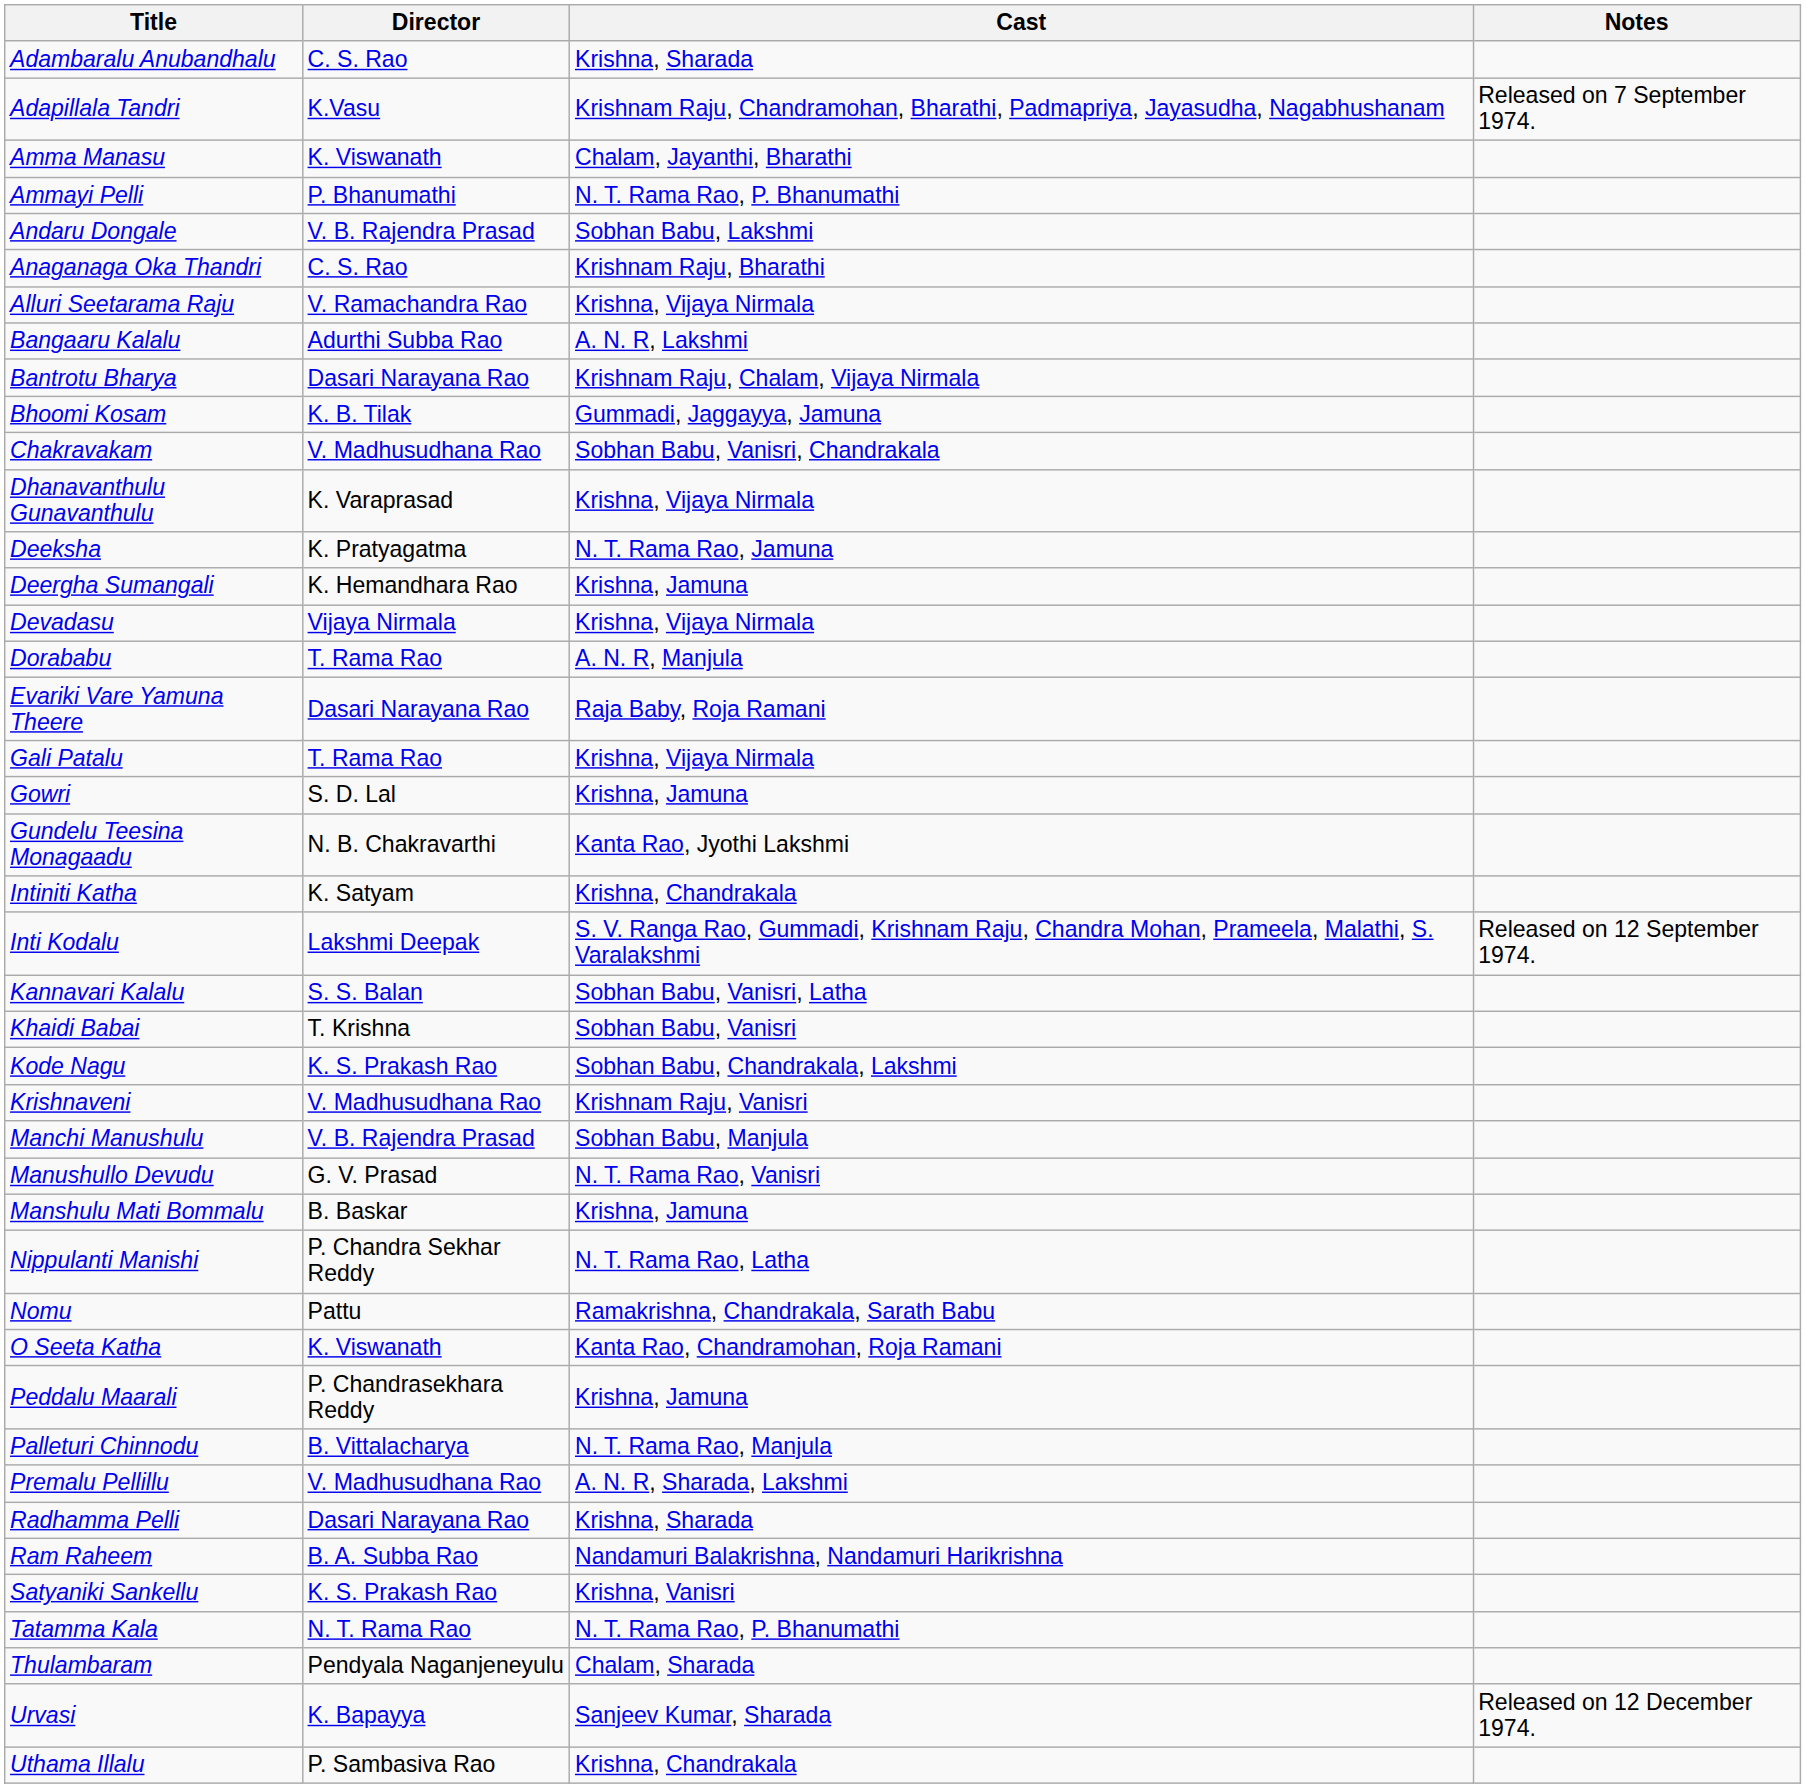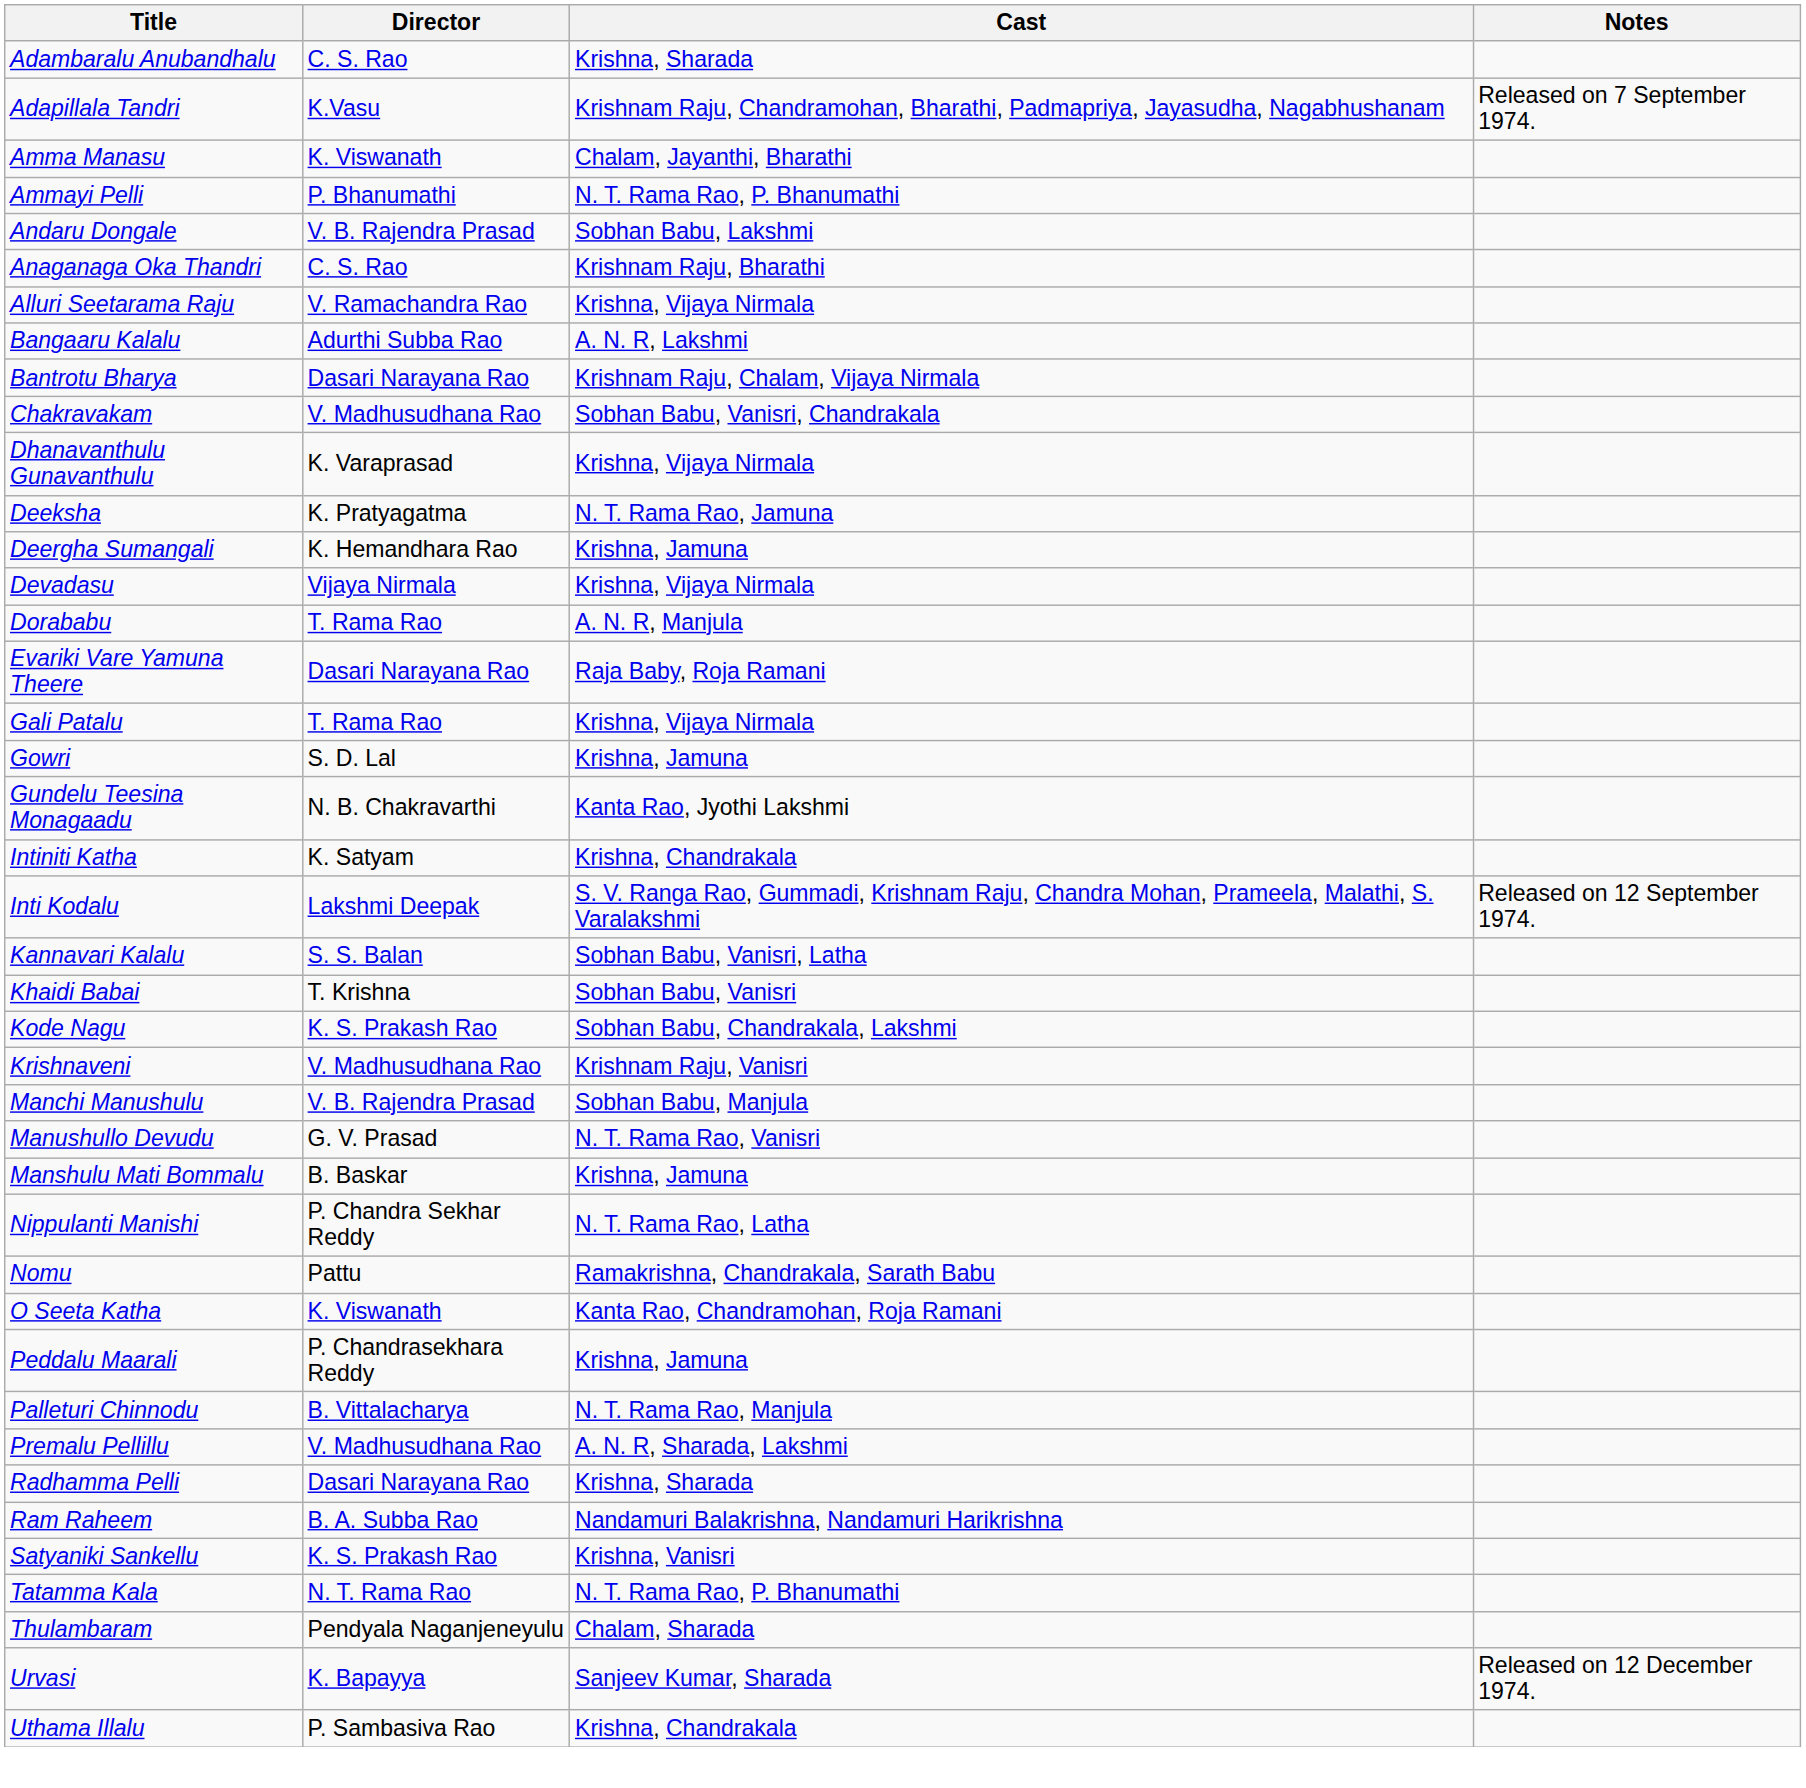 <table class="wikitable">
 <tr>
 <th>Title</th>
 <th>Director</th>
 <th>Cast</th>
 <th>Notes</th>
 </tr>
 <tr>
 <td><em><a href='#'>Adambaralu Anubandhalu</a></em></td>
 <td><a href='#'>C. S. Rao</a></td>
 <td><a href='#'>Krishna</a>, <a href='#'>Sharada</a></td>
 <td></td>
 </tr>
 <tr>
 <td><em><a href='#'>Adapillala Tandri</a></em></td>
 <td><a href='#'>K.Vasu</a></td>
 <td><a href='#'>Krishnam Raju</a>, <a href='#'>Chandramohan</a>, <a href='#'>Bharathi</a>, <a href='#'>Padmapriya</a>, <a href='#'>Jayasudha</a>, <a href='#'>Nagabhushanam</a></td>
 <td>Released on 7 September 1974.</td>
 </tr>
 <tr>
 <td><em><a href='#'>Amma Manasu</a></em></td>
 <td><a href='#'>K. Viswanath</a></td>
 <td><a href='#'>Chalam</a>, <a href='#'>Jayanthi</a>, <a href='#'>Bharathi</a></td>
 <td></td>
 </tr>
 <tr>
 <td><em><a href='#'>Ammayi Pelli</a></em></td>
 <td><a href='#'>P. Bhanumathi</a></td>
 <td><a href='#'>N. T. Rama Rao</a>, <a href='#'>P. Bhanumathi</a></td>
 <td></td>
 </tr>
 <tr>
 <td><em><a href='#'>Andaru Dongale</a></em></td>
 <td><a href='#'>V. B. Rajendra Prasad</a></td>
 <td><a href='#'>Sobhan Babu</a>, <a href='#'>Lakshmi</a></td>
 <td></td>
 </tr>
 <tr>
 <td><em><a href='#'>Anaganaga Oka Thandri</a></em></td>
 <td><a href='#'>C. S. Rao</a></td>
 <td><a href='#'>Krishnam Raju</a>, <a href='#'>Bharathi</a></td>
 <td></td>
 </tr>
 <tr>
 <td><em><a href='#'>Alluri Seetarama Raju</a></em></td>
 <td><a href='#'>V. Ramachandra Rao</a></td>
 <td><a href='#'>Krishna</a>, <a href='#'>Vijaya Nirmala</a></td>
 <td></td>
 </tr>
 <tr>
 <td><em><a href='#'>Bangaaru Kalalu</a></em></td>
 <td><a href='#'>Adurthi Subba Rao</a></td>
 <td><a href='#'>A. N. R</a>, <a href='#'>Lakshmi</a></td>
 <td></td>
 </tr>
 <tr>
 <td><em><a href='#'>Bantrotu Bharya</a></em></td>
 <td><a href='#'>Dasari Narayana Rao</a></td>
 <td><a href='#'>Krishnam Raju</a>, <a href='#'>Chalam</a>, <a href='#'>Vijaya Nirmala</a></td>
-<td></td>
-</tr>
-<tr>
-<td><em><a href='#'>Bhoomi Kosam</a></em></td>
-<td><a href='#'>K. B. Tilak</a></td>
-<td><a href='#'>Gummadi</a>, <a href='#'>Jaggayya</a>, <a href='#'>Jamuna</a></td>
 <td></td>
 </tr>
 <tr>
 <td><em><a href='#'>Chakravakam</a></em></td>
 <td><a href='#'>V. Madhusudhana Rao</a></td>
 <td><a href='#'>Sobhan Babu</a>, <a href='#'>Vanisri</a>, <a href='#'>Chandrakala</a></td>
 <td></td>
 </tr>
 <tr>
 <td><em><a href='#'>Dhanavanthulu Gunavanthulu</a></em></td>
 <td>K. Varaprasad</td>
 <td><a href='#'>Krishna</a>, <a href='#'>Vijaya Nirmala</a></td>
 <td></td>
 </tr>
 <tr>
 <td><em><a href='#'>Deeksha</a></em></td>
 <td>K. Pratyagatma</td>
 <td><a href='#'>N. T. Rama Rao</a>, <a href='#'>Jamuna</a></td>
 <td></td>
 </tr>
 <tr>
 <td><em><a href='#'>Deergha Sumangali</a></em></td>
 <td>K. Hemandhara Rao</td>
 <td><a href='#'>Krishna</a>, <a href='#'>Jamuna</a></td>
 <td></td>
 </tr>
 <tr>
 <td><em><a href='#'>Devadasu</a></em></td>
 <td><a href='#'>Vijaya Nirmala</a></td>
 <td><a href='#'>Krishna</a>, <a href='#'>Vijaya Nirmala</a></td>
 <td></td>
 </tr>
 <tr>
 <td><em><a href='#'>Dorababu</a></em></td>
 <td><a href='#'>T. Rama Rao</a></td>
 <td><a href='#'>A. N. R</a>, <a href='#'>Manjula</a></td>
 <td></td>
 </tr>
 <tr>
 <td><em><a href='#'>Evariki Vare Yamuna Theere</a></em></td>
 <td><a href='#'>Dasari Narayana Rao</a></td>
 <td><a href='#'>Raja Baby</a>, <a href='#'>Roja Ramani</a></td>
 <td></td>
 </tr>
 <tr>
 <td><em><a href='#'>Gali Patalu</a></em></td>
 <td><a href='#'>T. Rama Rao</a></td>
 <td><a href='#'>Krishna</a>, <a href='#'>Vijaya Nirmala</a></td>
 <td></td>
 </tr>
 <tr>
 <td><em><a href='#'>Gowri</a></em></td>
 <td>S. D. Lal</td>
 <td><a href='#'>Krishna</a>, <a href='#'>Jamuna</a></td>
 <td></td>
 </tr>
 <tr>
 <td><em><a href='#'>Gundelu Teesina Monagaadu</a></em></td>
 <td>N. B. Chakravarthi</td>
 <td><a href='#'>Kanta Rao</a>, Jyothi Lakshmi</td>
 <td></td>
 </tr>
 <tr>
 <td><em><a href='#'>Intiniti Katha</a></em></td>
 <td>K. Satyam</td>
 <td><a href='#'>Krishna</a>, <a href='#'>Chandrakala</a></td>
 <td></td>
 </tr>
 <tr>
 <td><em><a href='#'>Inti Kodalu</a></em></td>
 <td><a href='#'>Lakshmi Deepak</a></td>
 <td><a href='#'>S. V. Ranga Rao</a>, <a href='#'>Gummadi</a>, <a href='#'>Krishnam Raju</a>, <a href='#'>Chandra Mohan</a>, <a href='#'>Prameela</a>, <a href='#'>Malathi</a>, <a href='#'>S. Varalakshmi</a></td>
 <td>Released on 12 September 1974.</td>
 </tr>
 <tr>
 <td><em><a href='#'>Kannavari Kalalu</a></em></td>
 <td><a href='#'>S. S. Balan</a></td>
 <td><a href='#'>Sobhan Babu</a>, <a href='#'>Vanisri</a>, <a href='#'>Latha</a></td>
 <td></td>
 </tr>
 <tr>
 <td><em><a href='#'>Khaidi Babai</a></em></td>
 <td>T. Krishna</td>
 <td><a href='#'>Sobhan Babu</a>, <a href='#'>Vanisri</a></td>
 <td></td>
 </tr>
 <tr>
 <td><em><a href='#'>Kode Nagu</a></em></td>
 <td><a href='#'>K. S. Prakash Rao</a></td>
 <td><a href='#'>Sobhan Babu</a>, <a href='#'>Chandrakala</a>, <a href='#'>Lakshmi</a></td>
 <td></td>
 </tr>
 <tr>
 <td><em><a href='#'>Krishnaveni</a></em></td>
 <td><a href='#'>V. Madhusudhana Rao</a></td>
 <td><a href='#'>Krishnam Raju</a>, <a href='#'>Vanisri</a></td>
 <td></td>
 </tr>
 <tr>
 <td><em><a href='#'>Manchi Manushulu</a></em></td>
 <td><a href='#'>V. B. Rajendra Prasad</a></td>
 <td><a href='#'>Sobhan Babu</a>, <a href='#'>Manjula</a></td>
 <td></td>
 </tr>
 <tr>
 <td><em><a href='#'>Manushullo Devudu</a></em></td>
 <td>G. V. Prasad</td>
 <td><a href='#'>N. T. Rama Rao</a>, <a href='#'>Vanisri</a></td>
 <td></td>
 </tr>
 <tr>
 <td><em><a href='#'>Manshulu Mati Bommalu</a></em></td>
 <td>B. Baskar</td>
 <td><a href='#'>Krishna</a>, <a href='#'>Jamuna</a></td>
 <td></td>
 </tr>
 <tr>
 <td><em><a href='#'>Nippulanti Manishi</a></em></td>
 <td>P. Chandra Sekhar Reddy</td>
 <td><a href='#'>N. T. Rama Rao</a>, <a href='#'>Latha</a></td>
 <td></td>
 </tr>
 <tr>
 <td><em><a href='#'>Nomu</a></em></td>
 <td>Pattu</td>
 <td><a href='#'>Ramakrishna</a>, <a href='#'>Chandrakala</a>, <a href='#'>Sarath Babu</a></td>
 <td></td>
 </tr>
 <tr>
 <td><em><a href='#'>O Seeta Katha</a></em></td>
 <td><a href='#'>K. Viswanath</a></td>
 <td><a href='#'>Kanta Rao</a>, <a href='#'>Chandramohan</a>, <a href='#'>Roja Ramani</a></td>
 <td></td>
 </tr>
 <tr>
 <td><em><a href='#'>Peddalu Maarali</a></em></td>
 <td>P. Chandrasekhara Reddy</td>
 <td><a href='#'>Krishna</a>, <a href='#'>Jamuna</a></td>
 <td></td>
 </tr>
 <tr>
 <td><em><a href='#'>Palleturi Chinnodu</a></em></td>
 <td><a href='#'>B. Vittalacharya</a></td>
 <td><a href='#'>N. T. Rama Rao</a>, <a href='#'>Manjula</a></td>
 <td></td>
 </tr>
 <tr>
 <td><em><a href='#'>Premalu Pellillu</a></em></td>
 <td><a href='#'>V. Madhusudhana Rao</a></td>
 <td><a href='#'>A. N. R</a>, <a href='#'>Sharada</a>, <a href='#'>Lakshmi</a></td>
 <td></td>
 </tr>
 <tr>
 <td><em><a href='#'>Radhamma Pelli</a></em></td>
 <td><a href='#'>Dasari Narayana Rao</a></td>
 <td><a href='#'>Krishna</a>, <a href='#'>Sharada</a></td>
 <td></td>
 </tr>
 <tr>
 <td><em><a href='#'>Ram Raheem</a></em></td>
 <td><a href='#'>B. A. Subba Rao</a></td>
 <td><a href='#'>Nandamuri Balakrishna</a>, <a href='#'>Nandamuri Harikrishna</a></td>
 <td></td>
 </tr>
 <tr>
 <td><em><a href='#'>Satyaniki Sankellu</a></em></td>
 <td><a href='#'>K. S. Prakash Rao</a></td>
 <td><a href='#'>Krishna</a>, <a href='#'>Vanisri</a></td>
 <td></td>
 </tr>
 <tr>
 <td><em><a href='#'>Tatamma Kala</a></em></td>
 <td><a href='#'>N. T. Rama Rao</a></td>
 <td><a href='#'>N. T. Rama Rao</a>, <a href='#'>P. Bhanumathi</a></td>
 <td></td>
 </tr>
 <tr>
 <td><em><a href='#'>Thulambaram</a></em></td>
 <td>Pendyala Naganjeneyulu</td>
 <td><a href='#'>Chalam</a>, <a href='#'>Sharada</a></td>
 <td></td>
 </tr>
 <tr>
 <td><em><a href='#'>Urvasi</a></em></td>
 <td><a href='#'>K. Bapayya</a></td>
 <td><a href='#'>Sanjeev Kumar</a>, <a href='#'>Sharada</a></td>
 <td>Released on 12 December 1974.</td>
 </tr>
 <tr>
 <td><em><a href='#'>Uthama Illalu</a></em></td>
 <td>P. Sambasiva Rao</td>
 <td><a href='#'>Krishna</a>, <a href='#'>Chandrakala</a></td>
 <td></td>
 </tr>
 </table>
